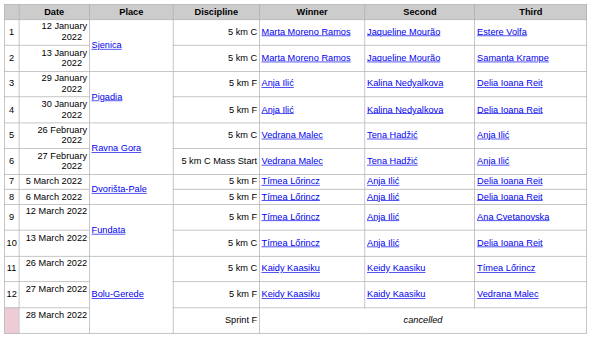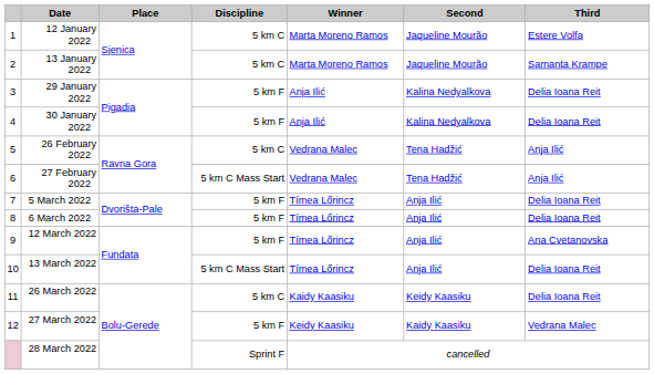 <table class="wikitable plainrowheaders" style="background:#fff; font-size:86%; line-height:16px; border:grey solid 1px; border-collapse:collapse;">
 <tr style="background:#ccc; text-align:center;">
 <th scope="col" style="background:#ccc; width=30 px;"></th>
 <th scope="col" style="background:#ccc; width:120px;">Date</th>
 <th scope="col" style="background:#ccc; width:150px;">Place</th>
 <th scope="col" style="background:#ccc; width:150px;">Discipline</th>
 <th scope="col" style="background:#ccc; width:200px;">Winner</th>
 <th scope="col" style="background:#ccc; width:200px;">Second</th>
 <th scope="col" style="background:#ccc; width:200px;">Third</th>
 </tr>
 <tr>
 <td align=center>1</td>
 <td align=right>12 January 2022  </td>
 <td rowspan=2> <a href='#'>Sjenica</a></td>
 <td align=right>5 km C</td>
 <td> <a href='#'>Marta Moreno Ramos</a></td>
 <td> <a href='#'>Jaqueline Mourão</a></td>
 <td> <a href='#'>Estere Volfa</a></td>
 </tr>
 <tr>
 <td align=center>2</td>
 <td align=right>13 January 2022  </td>
 <td align=right>5 km C</td>
 <td> <a href='#'>Marta Moreno Ramos</a></td>
 <td> <a href='#'>Jaqueline Mourão</a></td>
 <td> <a href='#'>Samanta Krampe</a></td>
 </tr>
 <tr>
 <td align=center>3</td>
 <td align=right>29 January 2022  </td>
 <td rowspan=2> <a href='#'>Pigadia</a></td>
 <td align=right>5 km F</td>
 <td> <a href='#'>Anja Ilić</a></td>
 <td> <a href='#'>Kalina Nedyalkova</a></td>
 <td> <a href='#'>Delia Ioana Reit</a></td>
 </tr>
 <tr>
 <td align=center>4</td>
 <td align=right>30 January 2022  </td>
 <td align=right>5 km F</td>
 <td> <a href='#'>Anja Ilić</a></td>
 <td> <a href='#'>Kalina Nedyalkova</a></td>
 <td> <a href='#'>Delia Ioana Reit</a></td>
 </tr>
 <tr>
 <td align=center>5</td>
 <td align=right>26 February 2022  </td>
 <td rowspan=2> <a href='#'>Ravna Gora</a></td>
 <td align=right>5 km C</td>
 <td> <a href='#'>Vedrana Malec</a></td>
 <td> <a href='#'>Tena Hadžić</a></td>
 <td> <a href='#'>Anja Ilić</a></td>
 </tr>
 <tr>
 <td align=center>6</td>
 <td align=right>27 February 2022  </td>
 <td align=right>5 km C Mass Start</td>
 <td> <a href='#'>Vedrana Malec</a></td>
 <td> <a href='#'>Tena Hadžić</a></td>
 <td> <a href='#'>Anja Ilić</a></td>
 </tr>
 <tr>
 <td align=center>7</td>
 <td align=right>5 March 2022  </td>
 <td rowspan=2> <a href='#'>Dvorišta-Pale</a></td>
 <td align=right>5 km F</td>
 <td> <a href='#'>Tímea Lőrincz</a></td>
 <td> <a href='#'>Anja Ilić</a></td>
 <td> <a href='#'>Delia Ioana Reit</a></td>
 </tr>
 <tr>
 <td align=center>8</td>
 <td align=right>6 March 2022  </td>
 <td align=right>5 km F</td>
 <td> <a href='#'>Tímea Lőrincz</a></td>
 <td> <a href='#'>Anja Ilić</a></td>
 <td> <a href='#'>Delia Ioana Reit</a></td>
 </tr>
 <tr>
 <td align=center>9</td>
 <td align=right>12 March 2022  </td>
 <td rowspan=2> <a href='#'>Fundata</a></td>
 <td align=right>5 km F</td>
 <td> <a href='#'>Tímea Lőrincz</a></td>
 <td> <a href='#'>Anja Ilić</a></td>
 <td> <a href='#'>Ana Cvetanovska</a></td>
 </tr>
 <tr>
 <td align=center>10</td>
 <td align=right>13 March 2022  </td>
-<td align=right>5 km C</td>
+<td align=right>5 km C Mass Start</td>
 <td> <a href='#'>Tímea Lőrincz</a></td>
 <td> <a href='#'>Anja Ilić</a></td>
 <td> <a href='#'>Delia Ioana Reit</a></td>
 </tr>
 <tr>
 <td align=center>11</td>
 <td align=right>26 March 2022  </td>
 <td rowspan=3> <a href='#'>Bolu-Gerede</a></td>
 <td align=right>5 km C</td>
 <td> <a href='#'>Kaidy Kaasiku</a></td>
 <td> <a href='#'>Keidy Kaasiku</a></td>
-<td> <a href='#'>Tímea Lőrincz</a></td>
+<td> <a href='#'>Delia Ioana Reit</a></td>
 </tr>
 <tr>
 <td align=center>12</td>
 <td align=right>27 March 2022  </td>
 <td align=right>5 km F</td>
 <td> <a href='#'>Keidy Kaasiku</a></td>
 <td> <a href='#'>Kaidy Kaasiku</a></td>
 <td> <a href='#'>Vedrana Malec</a></td>
 </tr>
 <tr>
 <td bgcolor="EDCCD5"></td>
 <td align=right>28 March 2022  </td>
 <td align=right>Sprint F</td>
 <td colspan=3 align=center><em>cancelled</em></td>
 </tr>
 </table>
